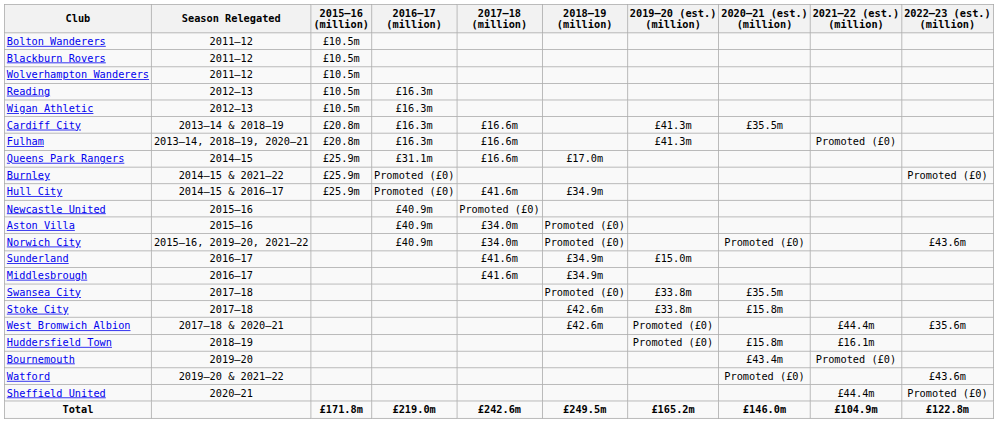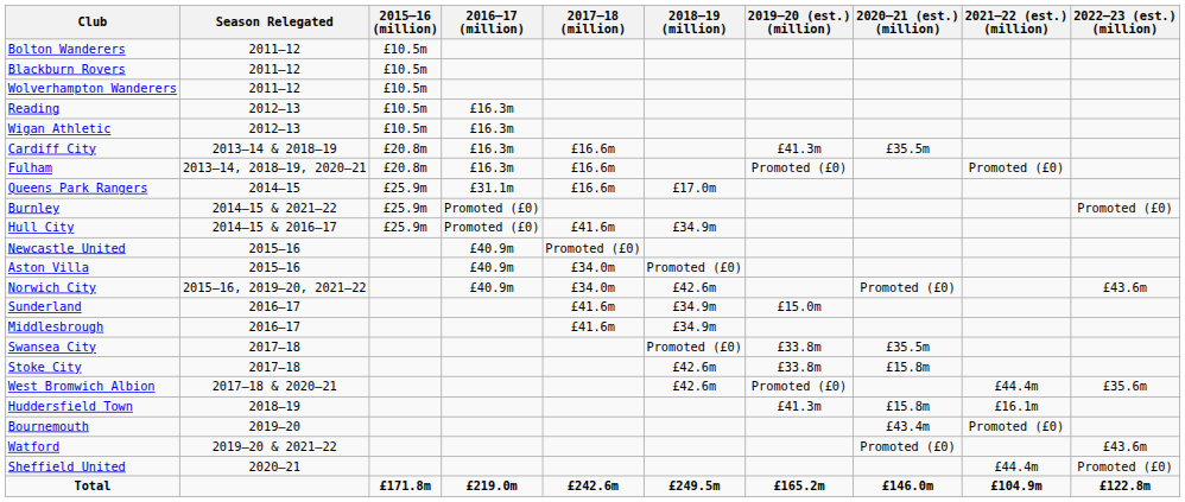 <table class="wikitable" border="1">
 <tr>
 <th>Club</th>
 <th>Season Relegated</th>
 <th>2015–16 <br>(million)</th>
 <th>2016–17 <br>(million)</th>
 <th>2017–18 <br>(million)</th>
 <th>2018–19 <br>(million)</th>
 <th>2019–20 (est.)<br>(million)</th>
 <th>2020–21 (est.)<br>(million)</th>
 <th>2021–22 (est.)<br>(million)</th>
 <th>2022–23 (est.)<br>(million)</th>
 </tr>
 <tr>
 <td><a href='#'>Bolton Wanderers</a></td>
 <td style="text-align:center">2011–12</td>
 <td style="text-align:center">£10.5m</td>
 <td style="text-align:center"></td>
 <td style="text-align:center"></td>
 <td style="text-align:center"></td>
 <td style="text-align:center"></td>
 <td></td>
 <td></td>
 <td></td>
 </tr>
 <tr>
 <td><a href='#'>Blackburn Rovers</a></td>
 <td style="text-align:center">2011–12</td>
 <td style="text-align:center">£10.5m</td>
 <td style="text-align:center"></td>
 <td style="text-align:center"></td>
 <td style="text-align:center"></td>
 <td style="text-align:center"></td>
 <td></td>
 <td></td>
 <td></td>
 </tr>
 <tr>
 <td><a href='#'>Wolverhampton Wanderers</a></td>
 <td style="text-align:center">2011–12</td>
 <td style="text-align:center">£10.5m</td>
 <td style="text-align:center"></td>
 <td style="text-align:center"></td>
 <td style="text-align:center"></td>
 <td></td>
 <td></td>
 <td></td>
 <td></td>
 </tr>
 <tr>
 <td><a href='#'>Reading</a></td>
 <td style="text-align:center">2012–13</td>
 <td style="text-align:center">£10.5m</td>
 <td style="text-align:center">£16.3m</td>
 <td style="text-align:center"></td>
 <td style="text-align:center"></td>
 <td style="text-align:center"></td>
 <td></td>
 <td></td>
 <td></td>
 </tr>
 <tr>
 <td><a href='#'>Wigan Athletic</a></td>
 <td style="text-align:center">2012–13</td>
 <td style="text-align:center">£10.5m</td>
 <td style="text-align:center">£16.3m</td>
 <td style="text-align:center"></td>
 <td style="text-align:center"></td>
 <td style="text-align:center"></td>
 <td></td>
 <td></td>
 <td></td>
 </tr>
 <tr>
 <td><a href='#'>Cardiff City</a></td>
 <td style="text-align:center">2013–14 & 2018–19</td>
 <td style="text-align:center">£20.8m</td>
 <td style="text-align:center">£16.3m</td>
 <td style="text-align:center">£16.6m</td>
 <td style="text-align:center"></td>
 <td style="text-align:center">£41.3m</td>
 <td style="text-align:center">£35.5m</td>
 <td style="text-align:center"></td>
 <td></td>
 </tr>
 <tr>
 <td><a href='#'>Fulham</a></td>
 <td style="text-align:center">2013–14, 2018–19, 2020–21</td>
 <td style="text-align:center">£20.8m</td>
 <td style="text-align:center">£16.3m</td>
 <td style="text-align:center">£16.6m</td>
 <td style="text-align:center"></td>
-<td style="text-align:center">£41.3m</td>
+<td style="text-align:center">Promoted (£0)</td>
 <td style="text-align:center"></td>
 <td style="text-align:center">Promoted (£0)</td>
 <td></td>
 </tr>
 <tr>
 <td><a href='#'>Queens Park Rangers</a></td>
 <td style="text-align:center">2014–15</td>
 <td style="text-align:center">£25.9m</td>
 <td style="text-align:center">£31.1m</td>
 <td style="text-align:center">£16.6m</td>
 <td style="text-align:center">£17.0m</td>
 <td style="text-align:center"></td>
 <td></td>
 <td></td>
 <td></td>
 </tr>
 <tr>
 <td><a href='#'>Burnley</a></td>
 <td style="text-align:center">2014–15 & 2021–22</td>
 <td style="text-align:center">£25.9m</td>
 <td style="text-align:center">Promoted (£0)</td>
 <td style="text-align:center"></td>
 <td style="text-align:center"></td>
 <td style="text-align:center"></td>
 <td style="text-align:center"></td>
 <td style="text-align:center"></td>
 <td style="text-align:center">Promoted (£0)</td>
 </tr>
 <tr>
 <td><a href='#'>Hull City</a></td>
 <td style="text-align:center">2014–15 & 2016–17</td>
 <td style="text-align:center">£25.9m</td>
 <td style="text-align:center">Promoted (£0)</td>
 <td style="text-align:center">£41.6m</td>
 <td style="text-align:center">£34.9m</td>
 <td style="text-align:center"></td>
 <td></td>
 <td></td>
 <td></td>
 </tr>
 <tr>
 <td><a href='#'>Newcastle United</a></td>
 <td style="text-align:center">2015–16</td>
 <td style="text-align:center"></td>
 <td style="text-align:center">£40.9m</td>
 <td style="text-align:center">Promoted (£0)</td>
 <td style="text-align:center"></td>
 <td style="text-align:center"></td>
 <td></td>
 <td></td>
 <td></td>
 </tr>
 <tr>
 <td><a href='#'>Aston Villa</a></td>
 <td style="text-align:center">2015–16</td>
 <td style="text-align:center"></td>
 <td style="text-align:center">£40.9m</td>
 <td style="text-align:center">£34.0m</td>
 <td style="text-align:center">Promoted (£0)</td>
 <td style="text-align:center"></td>
 <td></td>
 <td></td>
 <td></td>
 </tr>
 <tr>
 <td><a href='#'>Norwich City</a></td>
 <td style="text-align:center">2015–16, 2019–20, 2021–22</td>
 <td style="text-align:center"></td>
 <td style="text-align:center">£40.9m</td>
 <td style="text-align:center">£34.0m</td>
-<td style="text-align:center">Promoted (£0)</td>
+<td style="text-align:center">£42.6m</td>
 <td style="text-align:center"></td>
 <td style="text-align:center">Promoted (£0)</td>
 <td style="text-align:center"></td>
 <td style="text-align:center">£43.6m</td>
 </tr>
 <tr>
 <td><a href='#'>Sunderland</a></td>
 <td style="text-align:center">2016–17</td>
 <td style="text-align:center"></td>
 <td style="text-align:center"></td>
 <td style="text-align:center">£41.6m</td>
 <td style="text-align:center">£34.9m</td>
 <td style="text-align:center">£15.0m</td>
 <td></td>
 <td></td>
 <td></td>
 </tr>
 <tr>
 <td><a href='#'>Middlesbrough</a></td>
 <td style="text-align:center">2016–17</td>
 <td style="text-align:center"></td>
 <td style="text-align:center"></td>
 <td style="text-align:center">£41.6m</td>
 <td style="text-align:center">£34.9m</td>
 <td style="text-align:center"></td>
 <td></td>
 <td></td>
 <td></td>
 </tr>
 <tr>
 <td><a href='#'>Swansea City</a></td>
 <td style="text-align:center">2017–18</td>
 <td style="text-align:center"></td>
 <td style="text-align:center"></td>
 <td style="text-align:center"></td>
 <td style="text-align:center">Promoted (£0)</td>
 <td style="text-align:center">£33.8m</td>
 <td style="text-align:center">£35.5m</td>
 <td></td>
 <td></td>
 </tr>
 <tr>
 <td><a href='#'>Stoke City</a></td>
 <td style="text-align:center">2017–18</td>
 <td style="text-align:center"></td>
 <td style="text-align:center"></td>
 <td style="text-align:center"></td>
 <td style="text-align:center">£42.6m</td>
 <td style="text-align:center">£33.8m</td>
 <td style="text-align:center">£15.8m</td>
 <td></td>
 <td></td>
 </tr>
 <tr>
 <td><a href='#'>West Bromwich Albion</a></td>
 <td style="text-align:center">2017–18 & 2020–21</td>
 <td style="text-align:center"></td>
 <td style="text-align:center"></td>
 <td style="text-align:center"></td>
 <td style="text-align:center">£42.6m</td>
 <td style="text-align:center">Promoted (£0)</td>
 <td style="text-align:center"></td>
 <td style="text-align:center">£44.4m</td>
 <td style="text-align:center">£35.6m</td>
 </tr>
 <tr>
 <td><a href='#'>Huddersfield Town</a></td>
 <td style="text-align:center">2018–19</td>
 <td style="text-align:center"></td>
 <td style="text-align:center"></td>
 <td style="text-align:center"></td>
 <td style="text-align:center"></td>
-<td style="text-align:center">Promoted (£0)</td>
+<td style="text-align:center">£41.3m</td>
 <td style="text-align:center">£15.8m</td>
 <td style="text-align:center">£16.1m</td>
 <td></td>
 </tr>
 <tr>
 <td><a href='#'>Bournemouth</a></td>
 <td style="text-align:center">2019–20</td>
 <td style="text-align:center"></td>
 <td style="text-align:center"></td>
 <td style="text-align:center"></td>
 <td style="text-align:center"></td>
 <td style="text-align:center"></td>
 <td style="text-align:center">£43.4m</td>
 <td style="text-align:center">Promoted (£0)</td>
 <td></td>
 </tr>
 <tr>
 <td><a href='#'>Watford</a></td>
 <td style="text-align:center">2019–20 & 2021–22</td>
 <td style="text-align:center"></td>
 <td style="text-align:center"></td>
 <td style="text-align:center"></td>
 <td style="text-align:center"></td>
 <td style="text-align:center"></td>
 <td style="text-align:center">Promoted (£0)</td>
 <td style="text-align:center"></td>
 <td style="text-align:center">£43.6m</td>
 </tr>
 <tr>
 <td><a href='#'>Sheffield United</a></td>
 <td style="text-align:center">2020–21</td>
 <td style="text-align:center"></td>
 <td style="text-align:center"></td>
 <td style="text-align:center"></td>
 <td style="text-align:center"></td>
 <td style="text-align:center"></td>
 <td style="text-align:center"></td>
 <td style="text-align:center">£44.4m</td>
 <td style="text-align:center">Promoted (£0)</td>
 </tr>
 <tr>
 <td style="text-align:center"><strong>Total</strong></td>
 <td></td>
 <td style="text-align:center"><strong>£171.8m</strong></td>
 <td style="text-align:center"><strong>£219.0m</strong></td>
 <td style="text-align:center"><strong>£242.6m</strong></td>
 <td style="text-align:center"><strong>£249.5m</strong></td>
 <td style="text-align:center"><strong>£165.2m</strong></td>
 <td style="text-align:center"><strong>£146.0m</strong></td>
 <td style="text-align:center"><strong>£104.9m</strong></td>
 <td style="text-align:center"><strong>£122.8m</strong></td>
 </tr>
 </table>
